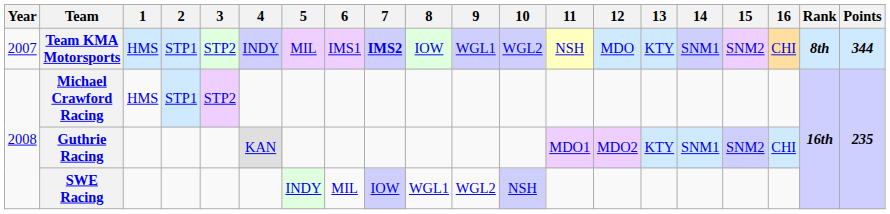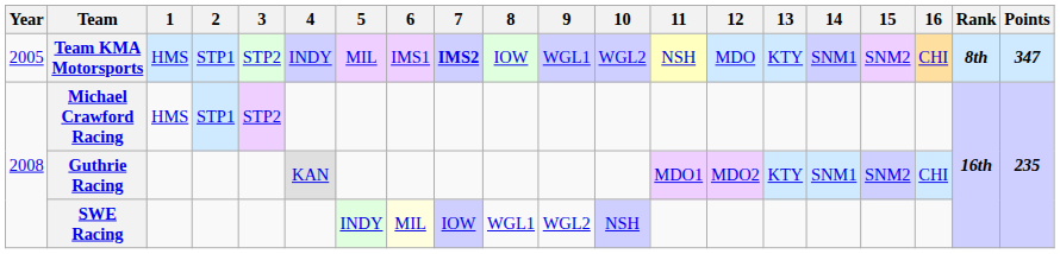 <table class="wikitable" style="text-align:center; font-size:95%">
 <tr>
 <th>Year</th>
 <th>Team</th>
 <th>1</th>
 <th>2</th>
 <th>3</th>
 <th>4</th>
 <th>5</th>
 <th>6</th>
 <th>7</th>
 <th>8</th>
 <th>9</th>
 <th>10</th>
 <th>11</th>
 <th>12</th>
 <th>13</th>
 <th>14</th>
 <th>15</th>
 <th>16</th>
 <th>Rank</th>
 <th>Points</th>
 </tr>
 <tr>
-<td><a href='#'>2007</a></td>
+<td><a href='#'>2005</a></td>
 <th><a href='#'>Team KMA Motorsports</a></th>
 <td style="background:#CFEAFF;"><a href='#'>HMS</a><br></td>
 <td style="background:#CFEAFF;"><a href='#'>STP1</a><br></td>
 <td style="background:#DFFFDF;"><a href='#'>STP2</a><br></td>
 <td style="background:#CFCFFF;"><a href='#'>INDY</a><br></td>
 <td style="background:#EFCFFF;"><a href='#'>MIL</a><br></td>
 <td style="background:#EFCFFF;"><a href='#'>IMS1</a><br></td>
 <td style="background:#CFCFFF;"><strong><a href='#'>IMS2</a><br></strong></td>
 <td style="background:#DFFFDF;"><a href='#'>IOW</a><br></td>
 <td style="background:#CFCFFF;"><a href='#'>WGL1</a><br></td>
 <td style="background:#CFCFFF;"><a href='#'>WGL2</a><br></td>
 <td style="background:#FFFFBF;"><a href='#'>NSH</a><br></td>
 <td style="background:#CFEAFF;"><a href='#'>MDO</a><br></td>
 <td style="background:#CFEAFF;"><a href='#'>KTY</a><br></td>
 <td style="background:#CFCFFF;"><a href='#'>SNM1</a><br></td>
 <td style="background:#EFCFFF;"><a href='#'>SNM2</a><br></td>
 <td style="background:#FFDF9F;"><a href='#'>CHI</a><br></td>
 <td style="background:#CFEAFF;"><strong><em>8th</em></strong></td>
-<td style="background:#CFEAFF;"><strong><em>344</em></strong></td>
+<td style="background:#CFEAFF;"><strong><em>347</em></strong></td>
 </tr>
 <tr>
 <td rowspan=3><a href='#'>2008</a></td>
 <th><a href='#'>Michael Crawford Racing</a></th>
 <td><a href='#'>HMS</a></td>
 <td style="background:#CFEAFF;"><a href='#'>STP1</a><br></td>
 <td style="background:#EFCFFF;"><a href='#'>STP2</a><br></td>
 <td></td>
 <td></td>
 <td></td>
 <td></td>
 <td></td>
 <td></td>
 <td></td>
 <td></td>
 <td></td>
 <td></td>
 <td></td>
 <td></td>
 <td></td>
 <td rowspan=3 style="background:#CFCFFF;"><strong><em>16th</em></strong></td>
 <td rowspan=3 style="background:#CFCFFF;"><strong><em>235</em></strong></td>
 </tr>
 <tr>
 <th><a href='#'>Guthrie Racing</a></th>
 <td></td>
 <td></td>
 <td></td>
 <td style="background:#DFDFDF;"><a href='#'>KAN</a><br></td>
 <td></td>
 <td></td>
 <td></td>
 <td></td>
 <td></td>
 <td></td>
 <td style="background:#EFCFFF;"><a href='#'>MDO1</a><br></td>
 <td style="background:#EFCFFF;"><a href='#'>MDO2</a><br></td>
 <td style="background:#CFEAFF;"><a href='#'>KTY</a><br></td>
 <td style="background:#CFEAFF;"><a href='#'>SNM1</a><br></td>
 <td style="background:#CFCFFF;"><a href='#'>SNM2</a><br></td>
 <td style="background:#CFEAFF;"><a href='#'>CHI</a><br></td>
 </tr>
 <tr>
 <th><a href='#'>SWE Racing</a></th>
 <td></td>
 <td></td>
 <td></td>
 <td></td>
 <td style="background:#DFFFDF;"><a href='#'>INDY</a><br></td>
-<td><a href='#'>MIL</a></td>
+<td style="background: lightyellow;"><a href='#'>MIL</a></td>
 <td style="background:#CFCFFF;"><a href='#'>IOW</a><br></td>
 <td><a href='#'>WGL1</a></td>
 <td><a href='#'>WGL2</a></td>
 <td style="background:#CFCFFF;"><a href='#'>NSH</a><br></td>
 <td></td>
 <td></td>
 <td></td>
 <td></td>
 <td></td>
 <td></td>
 </tr>
 </table>
